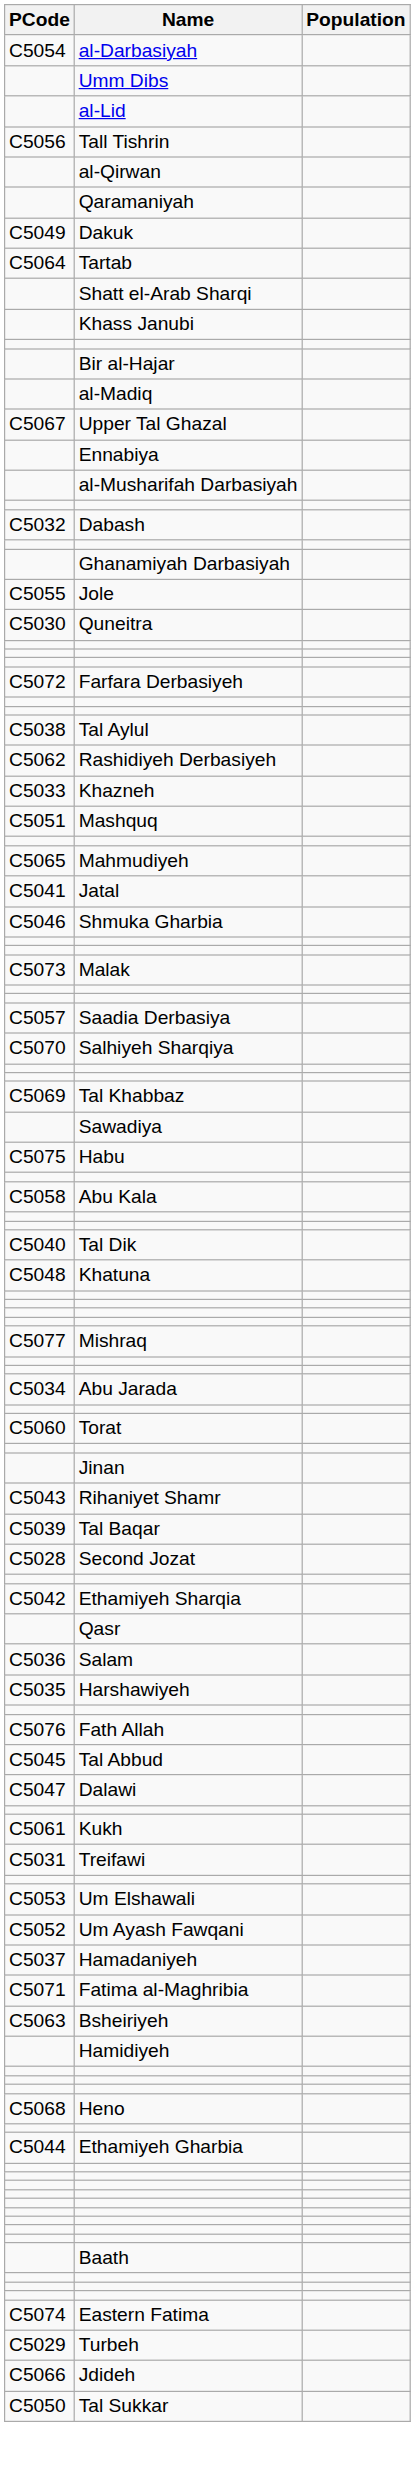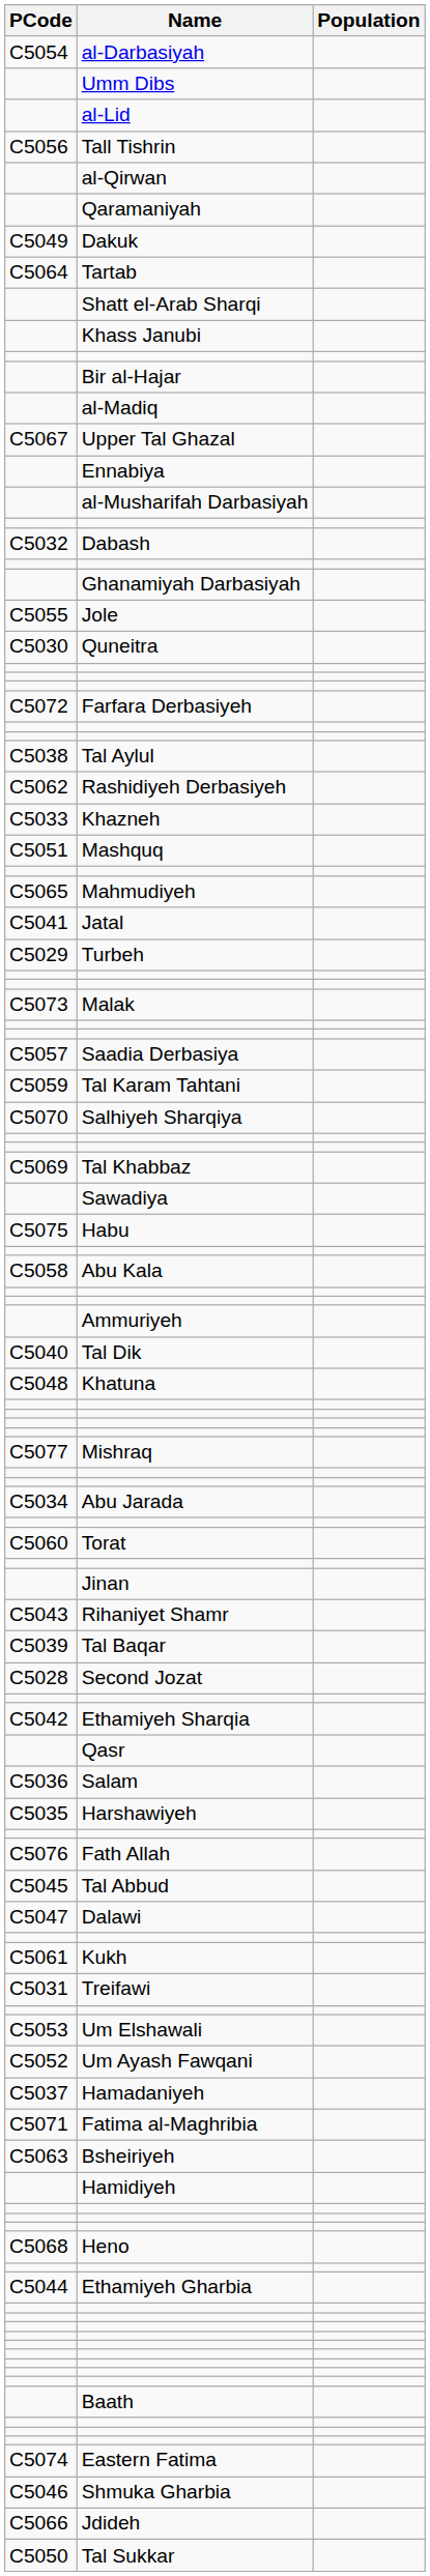 <table class="wikitable sortable">
 <tr>
 <th>PCode</th>
 <th>Name</th>
 <th>Population</th>
 </tr>
 <tr>
 <td>C5054</td>
 <td><a href='#'>al-Darbasiyah</a></td>
 <td align=right></td>
 </tr>
 <tr>
 <td></td>
 <td><a href='#'>Umm Dibs</a></td>
 <td align=right></td>
 </tr>
 <tr>
 <td></td>
 <td><a href='#'>al-Lid</a></td>
 <td align=right></td>
 </tr>
 <tr>
 <td>C5056</td>
 <td>Tall Tishrin</td>
 <td align=right></td>
 </tr>
 <tr>
 <td></td>
 <td>al-Qirwan</td>
 <td align=right></td>
 </tr>
 <tr>
 <td></td>
 <td>Qaramaniyah</td>
 <td align=right></td>
 </tr>
 <tr>
 <td>C5049</td>
 <td>Dakuk</td>
 <td align=right></td>
 </tr>
 <tr>
 <td>C5064</td>
 <td>Tartab</td>
 <td align=right></td>
 </tr>
 <tr>
 <td></td>
 <td>Shatt el-Arab Sharqi</td>
 <td align=right></td>
 </tr>
 <tr>
 <td></td>
 <td>Khass Janubi</td>
 <td align=right></td>
 </tr>
 <tr>
 <td></td>
 <td></td>
 <td align=right></td>
 </tr>
 <tr>
 <td></td>
 <td>Bir al-Hajar</td>
 <td align=right></td>
 </tr>
 <tr>
 <td></td>
 <td>al-Madiq</td>
 <td align=right></td>
 </tr>
 <tr>
 <td>C5067</td>
 <td>Upper Tal Ghazal</td>
 <td align=right></td>
 </tr>
 <tr>
 <td></td>
 <td>Ennabiya</td>
 <td align=right></td>
 </tr>
 <tr>
 <td></td>
 <td>al-Musharifah Darbasiyah</td>
 <td align=right></td>
 </tr>
 <tr>
 <td></td>
 <td></td>
 <td align=right></td>
 </tr>
 <tr>
 <td>C5032</td>
 <td>Dabash</td>
 <td align=right></td>
 </tr>
 <tr>
 <td></td>
 <td></td>
 <td align=right></td>
 </tr>
 <tr>
 <td></td>
 <td>Ghanamiyah Darbasiyah</td>
 <td align=right></td>
 </tr>
 <tr>
 <td>C5055</td>
 <td>Jole</td>
 <td align=right></td>
 </tr>
 <tr>
 <td>C5030</td>
 <td>Quneitra</td>
 <td align=right></td>
 </tr>
 <tr>
 <td></td>
 <td></td>
 <td align=right></td>
 </tr>
 <tr>
 <td></td>
 <td></td>
 <td align=right></td>
 </tr>
 <tr>
 <td></td>
 <td></td>
 <td align=right></td>
 </tr>
 <tr>
 <td>C5072</td>
 <td>Farfara Derbasiyeh</td>
 <td align=right></td>
 </tr>
 <tr>
 <td></td>
 <td></td>
 <td align=right></td>
 </tr>
 <tr>
 <td></td>
 <td></td>
 <td align=right></td>
 </tr>
 <tr>
 <td>C5038</td>
 <td>Tal Aylul</td>
 <td align=right></td>
 </tr>
 <tr>
 <td>C5062</td>
 <td>Rashidiyeh Derbasiyeh</td>
 <td align=right></td>
 </tr>
 <tr>
 <td>C5033</td>
 <td>Khazneh</td>
 <td align=right></td>
 </tr>
 <tr>
 <td>C5051</td>
 <td>Mashquq</td>
 <td align=right></td>
 </tr>
 <tr>
 <td></td>
 <td></td>
 <td align=right></td>
 </tr>
 <tr>
 <td>C5065</td>
 <td>Mahmudiyeh</td>
 <td align=right></td>
 </tr>
 <tr>
 <td>C5041</td>
 <td>Jatal</td>
 <td align=right></td>
 </tr>
 <tr>
-<td>C5046</td>
-<td>Shmuka Gharbia</td>
+<td>C5029</td>
+<td>Turbeh</td>
 <td align=right></td>
 </tr>
 <tr>
 <td></td>
 <td></td>
 <td align=right></td>
 </tr>
 <tr>
 <td></td>
 <td></td>
 <td align=right></td>
 </tr>
 <tr>
 <td>C5073</td>
 <td>Malak</td>
 <td align=right></td>
 </tr>
 <tr>
 <td></td>
 <td></td>
 <td align=right></td>
 </tr>
 <tr>
 <td></td>
 <td></td>
 <td align=right></td>
 </tr>
 <tr>
 <td>C5057</td>
 <td>Saadia Derbasiya</td>
+<td align=right></td>
+</tr>
+<tr>
+<td>C5059</td>
+<td>Tal Karam Tahtani</td>
 <td align=right></td>
 </tr>
 <tr>
 <td>C5070</td>
 <td>Salhiyeh Sharqiya</td>
 <td align=right></td>
 </tr>
 <tr>
 <td></td>
 <td></td>
 <td align=right></td>
 </tr>
 <tr>
 <td></td>
 <td></td>
 <td align=right></td>
 </tr>
 <tr>
 <td>C5069</td>
 <td>Tal Khabbaz</td>
 <td align=right></td>
 </tr>
 <tr>
 <td></td>
 <td>Sawadiya</td>
 <td align=right></td>
 </tr>
 <tr>
 <td>C5075</td>
 <td>Habu</td>
 <td align=right></td>
 </tr>
 <tr>
 <td></td>
 <td></td>
 <td align=right></td>
 </tr>
 <tr>
 <td>C5058</td>
 <td>Abu Kala</td>
 <td align=right></td>
 </tr>
 <tr>
 <td></td>
 <td></td>
 <td align=right></td>
 </tr>
 <tr>
 <td></td>
 <td></td>
+<td align=right></td>
+</tr>
+<tr>
+<td></td>
+<td>Ammuriyeh</td>
 <td align=right></td>
 </tr>
 <tr>
 <td>C5040</td>
 <td>Tal Dik</td>
 <td align=right></td>
 </tr>
 <tr>
 <td>C5048</td>
 <td>Khatuna</td>
 <td align=right></td>
 </tr>
 <tr>
 <td></td>
 <td></td>
 <td align=right></td>
 </tr>
 <tr>
 <td></td>
 <td></td>
 <td align=right></td>
 </tr>
 <tr>
 <td></td>
 <td></td>
 <td align=right></td>
 </tr>
 <tr>
 <td></td>
 <td></td>
 <td align=right></td>
 </tr>
 <tr>
 <td>C5077</td>
 <td>Mishraq</td>
 <td align=right></td>
 </tr>
 <tr>
 <td></td>
 <td></td>
 <td align=right></td>
 </tr>
 <tr>
 <td></td>
 <td></td>
 <td align=right></td>
 </tr>
 <tr>
 <td>C5034</td>
 <td>Abu Jarada</td>
 <td align=right></td>
 </tr>
 <tr>
 <td></td>
 <td></td>
 <td align=right></td>
 </tr>
 <tr>
 <td>C5060</td>
 <td>Torat</td>
 <td align=right></td>
 </tr>
 <tr>
 <td></td>
 <td></td>
 <td align=right></td>
 </tr>
 <tr>
 <td></td>
 <td>Jinan</td>
 <td align=right></td>
 </tr>
 <tr>
 <td>C5043</td>
 <td>Rihaniyet Shamr</td>
 <td align=right></td>
 </tr>
 <tr>
 <td>C5039</td>
 <td>Tal Baqar</td>
 <td align=right></td>
 </tr>
 <tr>
 <td>C5028</td>
 <td>Second Jozat</td>
 <td align=right></td>
 </tr>
 <tr>
 <td></td>
 <td></td>
 <td align=right></td>
 </tr>
 <tr>
 <td>C5042</td>
 <td>Ethamiyeh Sharqia</td>
 <td align=right></td>
 </tr>
 <tr>
 <td></td>
 <td>Qasr</td>
 <td align=right></td>
 </tr>
 <tr>
 <td>C5036</td>
 <td>Salam</td>
 <td align=right></td>
 </tr>
 <tr>
 <td>C5035</td>
 <td>Harshawiyeh</td>
 <td align=right></td>
 </tr>
 <tr>
 <td></td>
 <td></td>
 <td align=right></td>
 </tr>
 <tr>
 <td>C5076</td>
 <td>Fath Allah</td>
 <td align=right></td>
 </tr>
 <tr>
 <td>C5045</td>
 <td>Tal Abbud</td>
 <td align=right></td>
 </tr>
 <tr>
 <td>C5047</td>
 <td>Dalawi</td>
 <td align=right></td>
 </tr>
 <tr>
 <td></td>
 <td></td>
 <td align=right></td>
 </tr>
 <tr>
 <td>C5061</td>
 <td>Kukh</td>
 <td align=right></td>
 </tr>
 <tr>
 <td>C5031</td>
 <td>Treifawi</td>
 <td align=right></td>
 </tr>
 <tr>
 <td></td>
 <td></td>
 <td align=right></td>
 </tr>
 <tr>
 <td>C5053</td>
 <td>Um Elshawali</td>
 <td align=right></td>
 </tr>
 <tr>
 <td>C5052</td>
 <td>Um Ayash Fawqani</td>
 <td align=right></td>
 </tr>
 <tr>
 <td>C5037</td>
 <td>Hamadaniyeh</td>
 <td align=right></td>
 </tr>
 <tr>
 <td>C5071</td>
 <td>Fatima al-Maghribia</td>
 <td align=right></td>
 </tr>
 <tr>
 <td>C5063</td>
 <td>Bsheiriyeh</td>
 <td align=right></td>
 </tr>
 <tr>
 <td></td>
 <td>Hamidiyeh</td>
 <td align=right></td>
 </tr>
 <tr>
 <td></td>
 <td></td>
 <td align=right></td>
 </tr>
 <tr>
 <td></td>
 <td></td>
 <td align=right></td>
 </tr>
 <tr>
 <td></td>
 <td></td>
 <td align=right></td>
 </tr>
 <tr>
 <td>C5068</td>
 <td>Heno</td>
 <td align=right></td>
 </tr>
 <tr>
 <td></td>
 <td></td>
 <td align=right></td>
 </tr>
 <tr>
 <td>C5044</td>
 <td>Ethamiyeh Gharbia</td>
 <td align=right></td>
 </tr>
 <tr>
 <td></td>
 <td></td>
 <td align=right></td>
 </tr>
 <tr>
 <td></td>
 <td></td>
 <td align=right></td>
 </tr>
 <tr>
 <td></td>
 <td></td>
 <td align=right></td>
 </tr>
 <tr>
 <td></td>
 <td></td>
 <td align=right></td>
 </tr>
 <tr>
 <td></td>
 <td></td>
 <td align=right></td>
 </tr>
 <tr>
 <td></td>
 <td></td>
 <td align=right></td>
 </tr>
 <tr>
 <td></td>
 <td></td>
 <td align=right></td>
 </tr>
 <tr>
 <td></td>
 <td></td>
 <td align=right></td>
 </tr>
 <tr>
 <td></td>
 <td></td>
 <td align=right></td>
 </tr>
 <tr>
 <td></td>
 <td>Baath</td>
 <td align=right></td>
 </tr>
 <tr>
 <td></td>
 <td></td>
 <td align=right></td>
 </tr>
 <tr>
 <td></td>
 <td></td>
 <td align=right></td>
 </tr>
 <tr>
 <td></td>
 <td></td>
 <td align=right></td>
 </tr>
 <tr>
 <td>C5074</td>
 <td>Eastern Fatima</td>
 <td align=right></td>
 </tr>
 <tr>
-<td>C5029</td>
-<td>Turbeh</td>
+<td>C5046</td>
+<td>Shmuka Gharbia</td>
 <td align=right></td>
 </tr>
 <tr>
 <td>C5066</td>
 <td>Jdideh</td>
 <td align=right></td>
 </tr>
 <tr>
 <td>C5050</td>
 <td>Tal Sukkar</td>
 <td align=right></td>
 </tr>
 </table>
